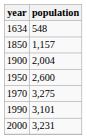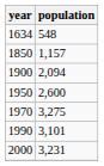 <table class="wikitable">
 <tr>
 <th>year</th>
 <th>population</th>
 </tr>
 <tr>
 <td>1634</td>
 <td>548</td>
 </tr>
 <tr>
 <td>1850</td>
 <td>1,157</td>
 </tr>
 <tr>
 <td>1900</td>
-<td>2,004</td>
+<td>2,094</td>
 </tr>
 <tr>
 <td>1950</td>
 <td>2,600</td>
 </tr>
 <tr>
 <td>1970</td>
 <td>3,275</td>
 </tr>
 <tr>
 <td>1990</td>
 <td>3,101</td>
 </tr>
 <tr>
 <td>2000</td>
 <td>3,231</td>
 </tr>
 <tr>
 </tr>
 </table>
